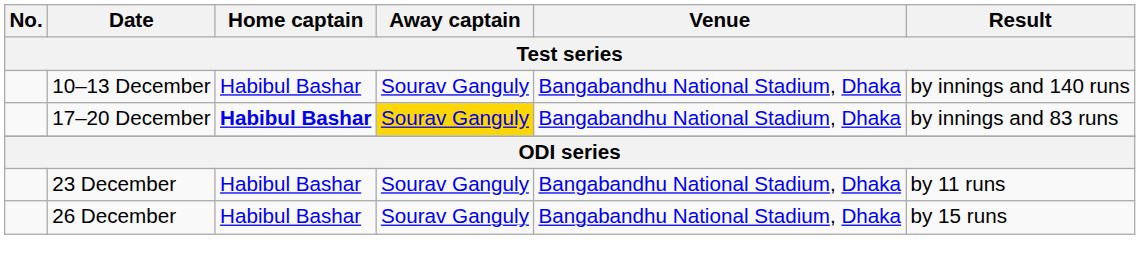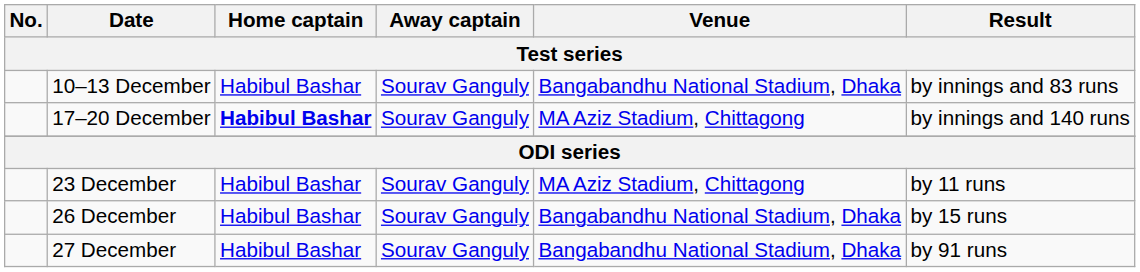 <table class="wikitable">
 <tr>
 <th>No.</th>
 <th>Date</th>
 <th>Home captain</th>
 <th>Away captain</th>
 <th>Venue</th>
 <th>Result</th>
 </tr>
 <tr>
 <th colspan="6">Test series</th>
 </tr>
 <tr>
 <td></td>
 <td>10–13 December</td>
 <td><a href='#'>Habibul Bashar</a></td>
 <td><a href='#'>Sourav Ganguly</a></td>
 <td><a href='#'>Bangabandhu National Stadium</a>, <a href='#'>Dhaka</a></td>
-<td> by innings and 140 runs</td>
+<td> by innings and 83 runs</td>
 </tr>
 <tr>
 <td></td>
 <td>17–20 December</td>
 <td><strong><a href='#'>Habibul Bashar</a></strong></td>
-<td style="background: gold;"><a href='#'>Sourav Ganguly</a></td>
-<td><a href='#'>Bangabandhu National Stadium</a>, <a href='#'>Dhaka</a></td>
-<td> by innings and 83 runs</td>
+<td><a href='#'>Sourav Ganguly</a></td>
+<td><a href='#'>MA Aziz Stadium</a>, <a href='#'>Chittagong</a></td>
+<td> by innings and 140 runs</td>
 </tr>
 <tr>
 </tr>
 <tr>
 <th colspan="6">ODI series</th>
 </tr>
 <tr>
 <td></td>
 <td>23 December</td>
 <td><a href='#'>Habibul Bashar</a></td>
 <td><a href='#'>Sourav Ganguly</a></td>
-<td><a href='#'>Bangabandhu National Stadium</a>, <a href='#'>Dhaka</a></td>
+<td><a href='#'>MA Aziz Stadium</a>, <a href='#'>Chittagong</a></td>
 <td> by 11 runs</td>
 </tr>
 <tr>
 <td></td>
 <td>26 December</td>
 <td><a href='#'>Habibul Bashar</a></td>
 <td><a href='#'>Sourav Ganguly</a></td>
 <td><a href='#'>Bangabandhu National Stadium</a>, <a href='#'>Dhaka</a></td>
 <td> by 15 runs</td>
 </tr>
+<tr>
+<td></td>
+<td>27 December</td>
+<td><a href='#'>Habibul Bashar</a></td>
+<td><a href='#'>Sourav Ganguly</a></td>
+<td><a href='#'>Bangabandhu National Stadium</a>, <a href='#'>Dhaka</a></td>
+<td> by 91 runs</td>
+</tr>
 </table>
